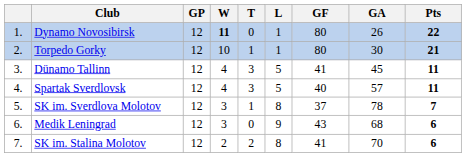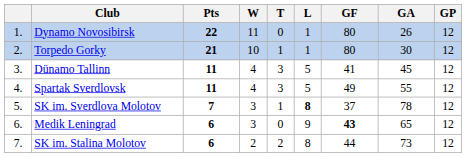 <table class="wikitable">
 <tr>
 <th width="30"></th>
 <th width="200">Club</th>
-<th width="30">GP</th>
+<th width="70">Pts</th>
 <th width="30">W</th>
 <th width="30">T</th>
 <th width="30">L</th>
 <th width="70">GF</th>
 <th width="70">GA</th>
-<th width="70">Pts</th>
+<th width="30">GP</th>
 </tr>
 <tr bgcolor="#BCD2EE" align="center">
 <td>1.</td>
 <td align="left"><a href='#'>Dynamo Novosibirsk</a></td>
-<td>12</td>
-<td><strong>11</strong></td>
+<td><strong>22</strong></td>
+<td>11</td>
 <td>0</td>
 <td>1</td>
 <td>80</td>
 <td>26</td>
-<td><strong>22</strong></td>
+<td>12</td>
 </tr>
 <tr bgcolor="#BCD2EE" align="center">
 <td>2.</td>
 <td align="left"><a href='#'>Torpedo Gorky</a></td>
-<td>12</td>
+<td><strong>21</strong></td>
 <td>10</td>
 <td>1</td>
 <td>1</td>
 <td>80</td>
 <td>30</td>
-<td><strong>21</strong></td>
+<td>12</td>
 </tr>
 <tr bgcolor="#FFFFFF" align="center">
 <td>3.</td>
 <td align="left"><a href='#'>Dünamo Tallinn</a></td>
-<td>12</td>
+<td><strong>11</strong></td>
 <td>4</td>
 <td>3</td>
 <td>5</td>
 <td>41</td>
 <td>45</td>
-<td><strong>11</strong></td>
+<td>12</td>
 </tr>
 <tr bgcolor="#FFFFFF" align="center">
 <td>4.</td>
 <td align="left"><a href='#'>Spartak Sverdlovsk</a></td>
-<td>12</td>
+<td><strong>11</strong></td>
 <td>4</td>
 <td>3</td>
 <td>5</td>
-<td>40</td>
-<td>57</td>
-<td><strong>11</strong></td>
+<td>49</td>
+<td>55</td>
+<td>12</td>
 </tr>
 <tr bgcolor="#FFFFFF" align="center">
 <td>5.</td>
 <td align="left"><a href='#'>SK im. Sverdlova Molotov</a></td>
-<td>12</td>
+<td><strong>7</strong></td>
 <td>3</td>
 <td>1</td>
-<td>8</td>
+<td><strong>8</strong></td>
 <td>37</td>
 <td>78</td>
-<td><strong>7</strong></td>
+<td>12</td>
 </tr>
 <tr bgcolor="#FFFFFF" align="center">
 <td>6.</td>
 <td align="left"><a href='#'>Medik Leningrad</a></td>
-<td>12</td>
+<td><strong>6</strong></td>
 <td>3</td>
 <td>0</td>
 <td>9</td>
-<td>43</td>
-<td>68</td>
-<td><strong>6</strong></td>
+<td><strong>43</strong></td>
+<td>65</td>
+<td>12</td>
 </tr>
 <tr bgcolor="#FFFFFF" align="center">
 <td>7.</td>
 <td align="left"><a href='#'>SK im. Stalina Molotov</a></td>
-<td>12</td>
+<td><strong>6</strong></td>
 <td>2</td>
 <td>2</td>
 <td>8</td>
-<td>41</td>
-<td>70</td>
-<td><strong>6</strong></td>
+<td>44</td>
+<td>73</td>
+<td>12</td>
 </tr>
 </table>
